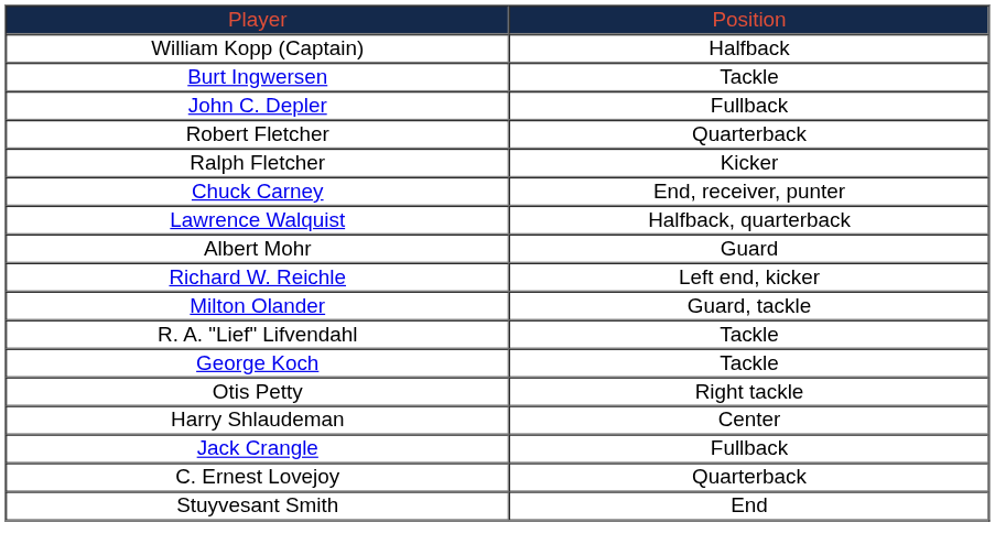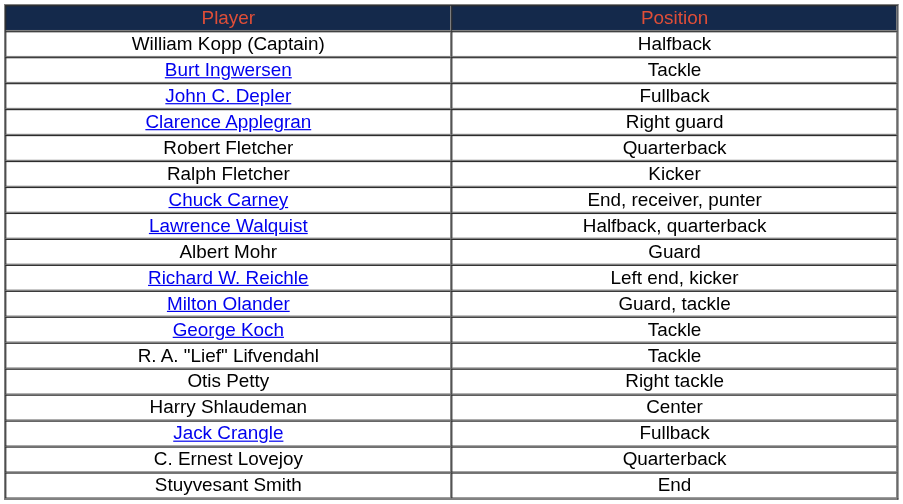 <table cellpadding="1" border="1" cellspacing="0" width="60%" style="text-align:center;">
 <tr style="background:#14294B; color:#DF4E38;">
 <td>Player</td>
 <td>Position</td>
 </tr>
 <tr align="center" bgcolor="">
 <td>William Kopp (Captain)</td>
 <td>Halfback</td>
 </tr>
 <tr align="center" bgcolor="">
 <td><a href='#'>Burt Ingwersen</a></td>
 <td>Tackle</td>
 </tr>
 <tr align="center" bgcolor="">
 <td><a href='#'>John C. Depler</a></td>
 <td>Fullback</td>
+</tr>
+<tr align="center" bgcolor="">
+<td width="250"><a href='#'>Clarence Applegran</a></td>
+<td width="250">Right guard</td>
 </tr>
 <tr align="center" bgcolor="">
 <td>Robert Fletcher</td>
 <td>Quarterback</td>
 </tr>
 <tr align="center" bgcolor="">
 <td>Ralph Fletcher</td>
 <td>Kicker</td>
 </tr>
 <tr align="center" bgcolor="">
 <td><a href='#'>Chuck Carney</a></td>
 <td>End, receiver, punter</td>
 </tr>
 <tr align="center" bgcolor="">
 <td><a href='#'>Lawrence Walquist</a></td>
 <td>Halfback, quarterback</td>
 </tr>
 <tr align="center" bgcolor="">
 <td>Albert Mohr</td>
 <td>Guard</td>
 </tr>
 <tr align="center" bgcolor="">
 <td><a href='#'>Richard W. Reichle</a></td>
 <td>Left end, kicker</td>
 </tr>
 <tr align="center" bgcolor="">
 <td><a href='#'>Milton Olander</a></td>
 <td>Guard, tackle</td>
 </tr>
 <tr align="center" bgcolor="">
-<td>R. A. "Lief" Lifvendahl</td>
+<td><a href='#'>George Koch</a></td>
 <td>Tackle</td>
 </tr>
 <tr align="center" bgcolor="">
-<td><a href='#'>George Koch</a></td>
+<td>R. A. "Lief" Lifvendahl</td>
 <td>Tackle</td>
 </tr>
 <tr align="center" bgcolor="">
 <td>Otis Petty</td>
 <td>Right tackle</td>
 </tr>
 <tr align="center" bgcolor="">
 <td>Harry Shlaudeman</td>
 <td>Center</td>
 </tr>
 <tr align="center" bgcolor="">
 <td><a href='#'>Jack Crangle</a></td>
 <td>Fullback</td>
 </tr>
 <tr align="center" bgcolor="">
 <td>C. Ernest Lovejoy</td>
 <td>Quarterback</td>
 </tr>
 <tr align="center" bgcolor="">
 <td>Stuyvesant Smith</td>
 <td>End</td>
 </tr>
 <tr align="center" bgcolor="">
 </tr>
 </table>
